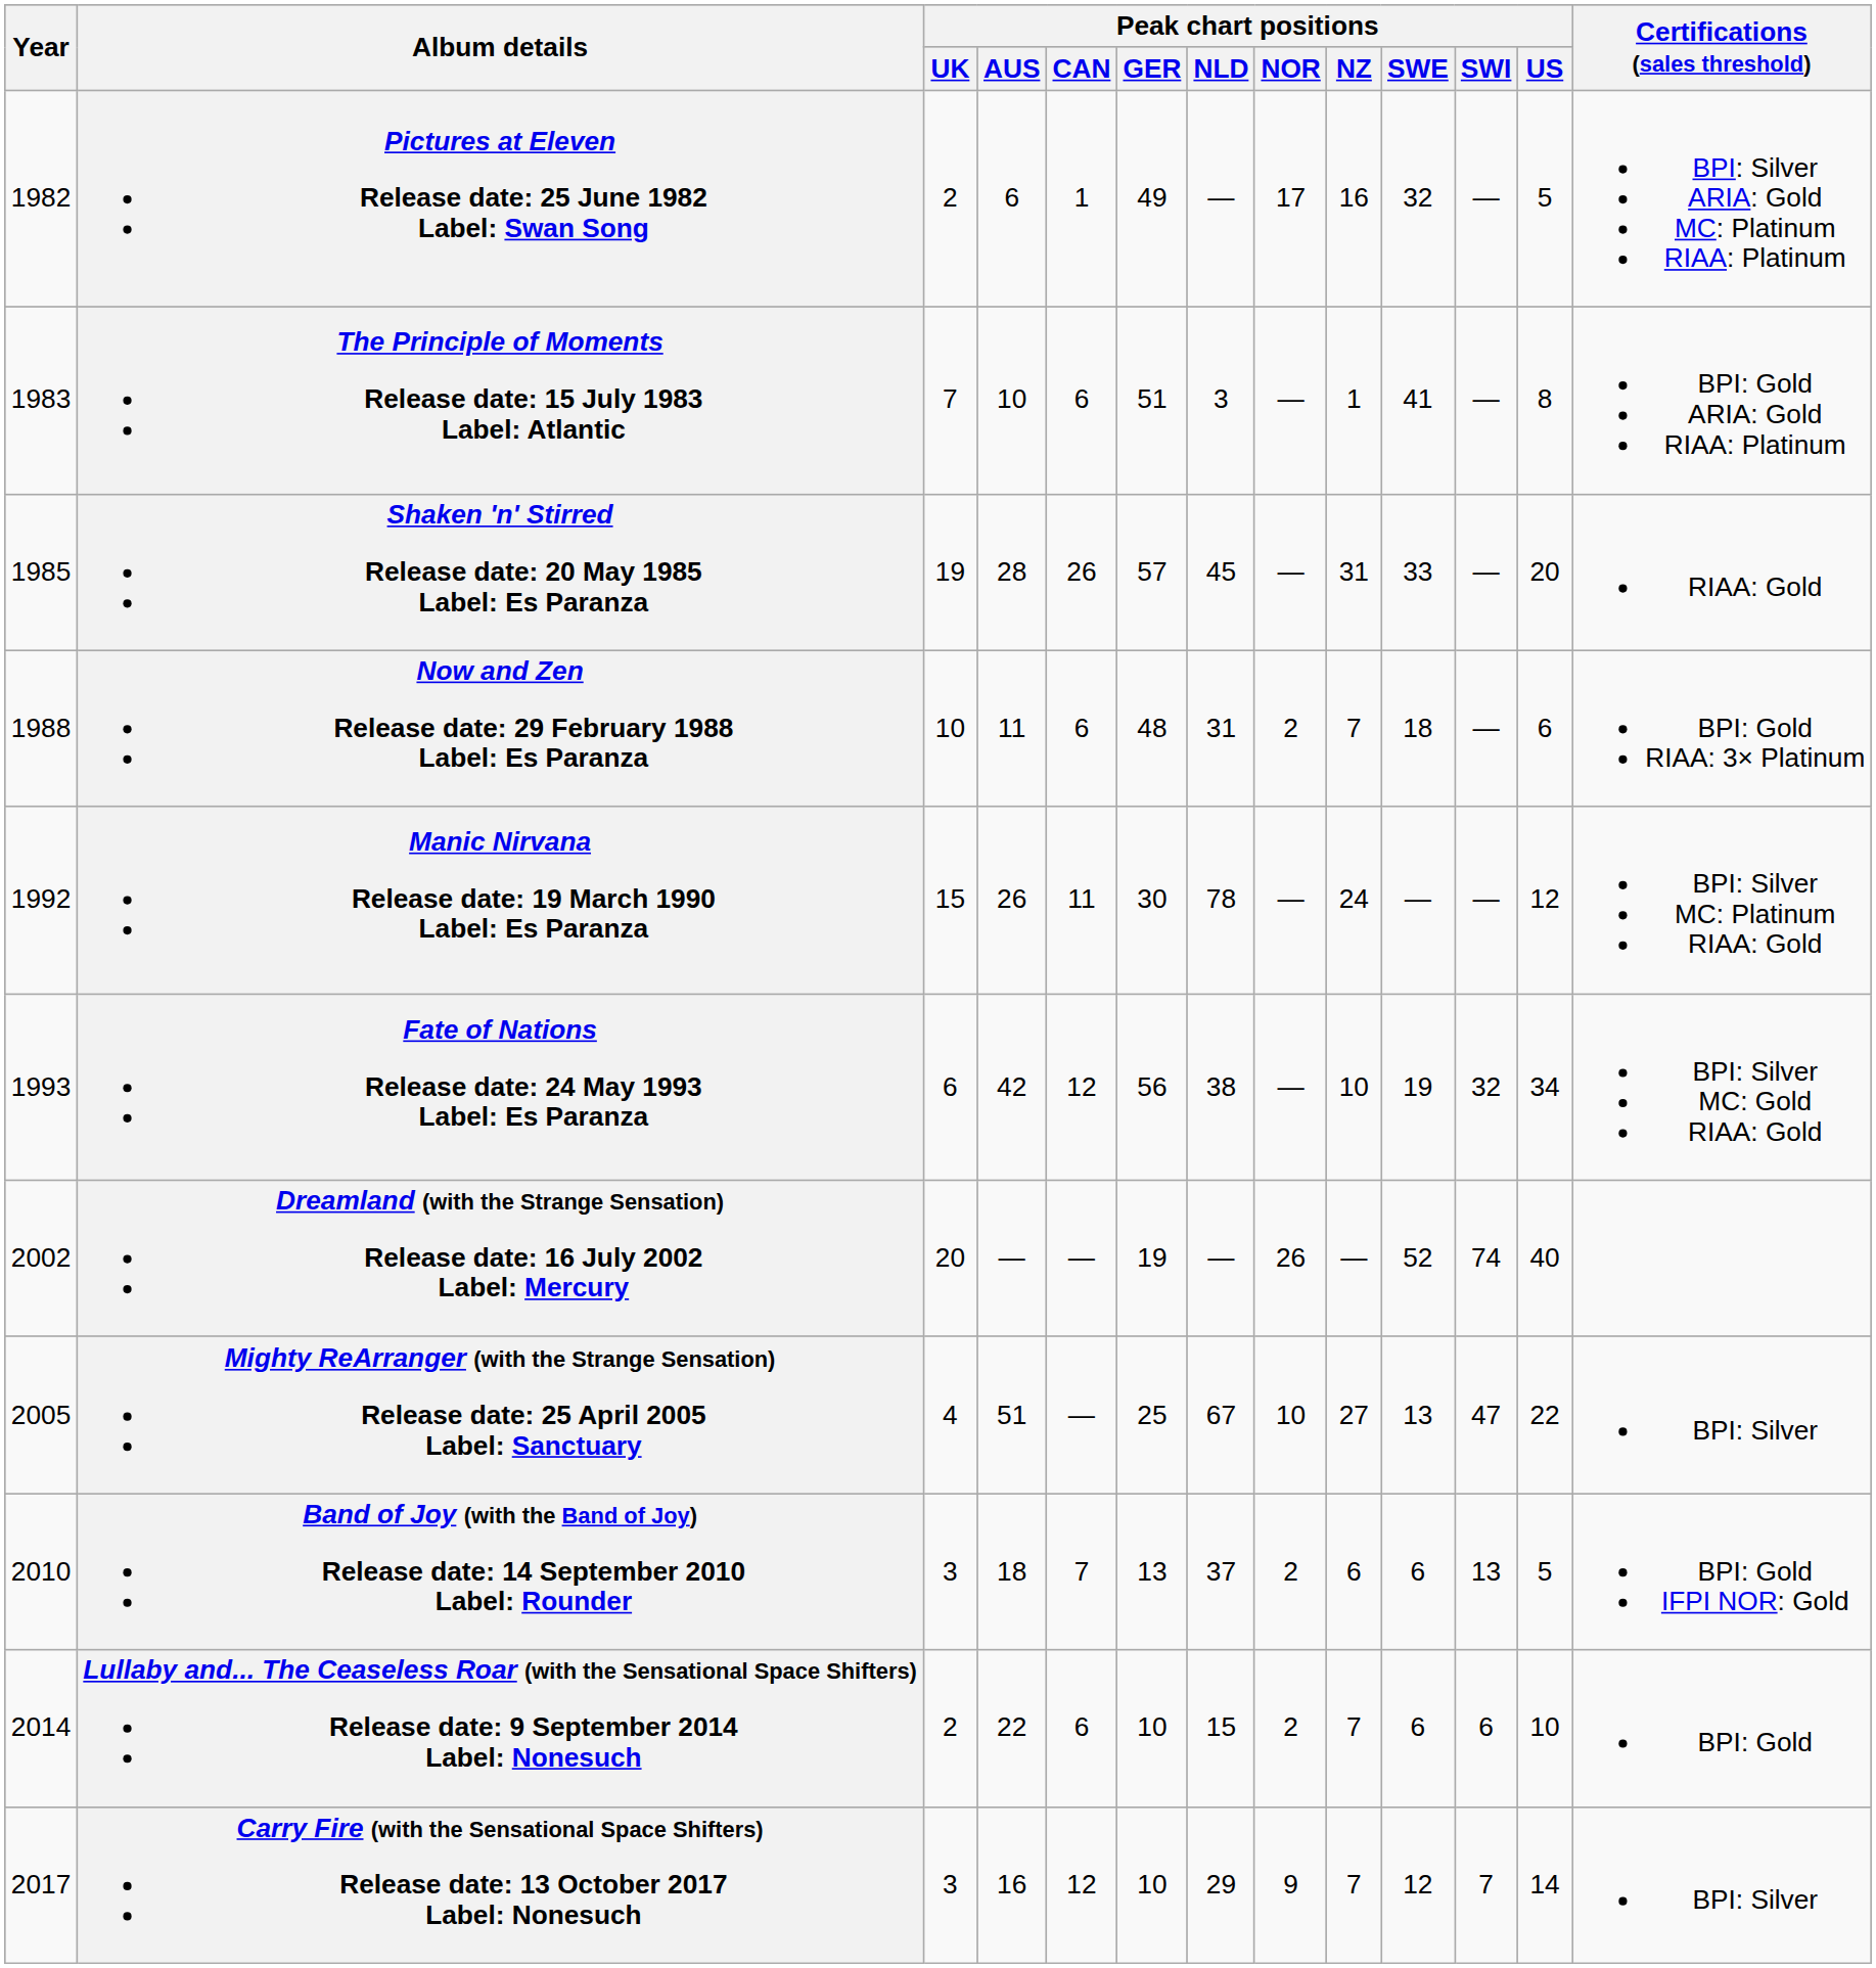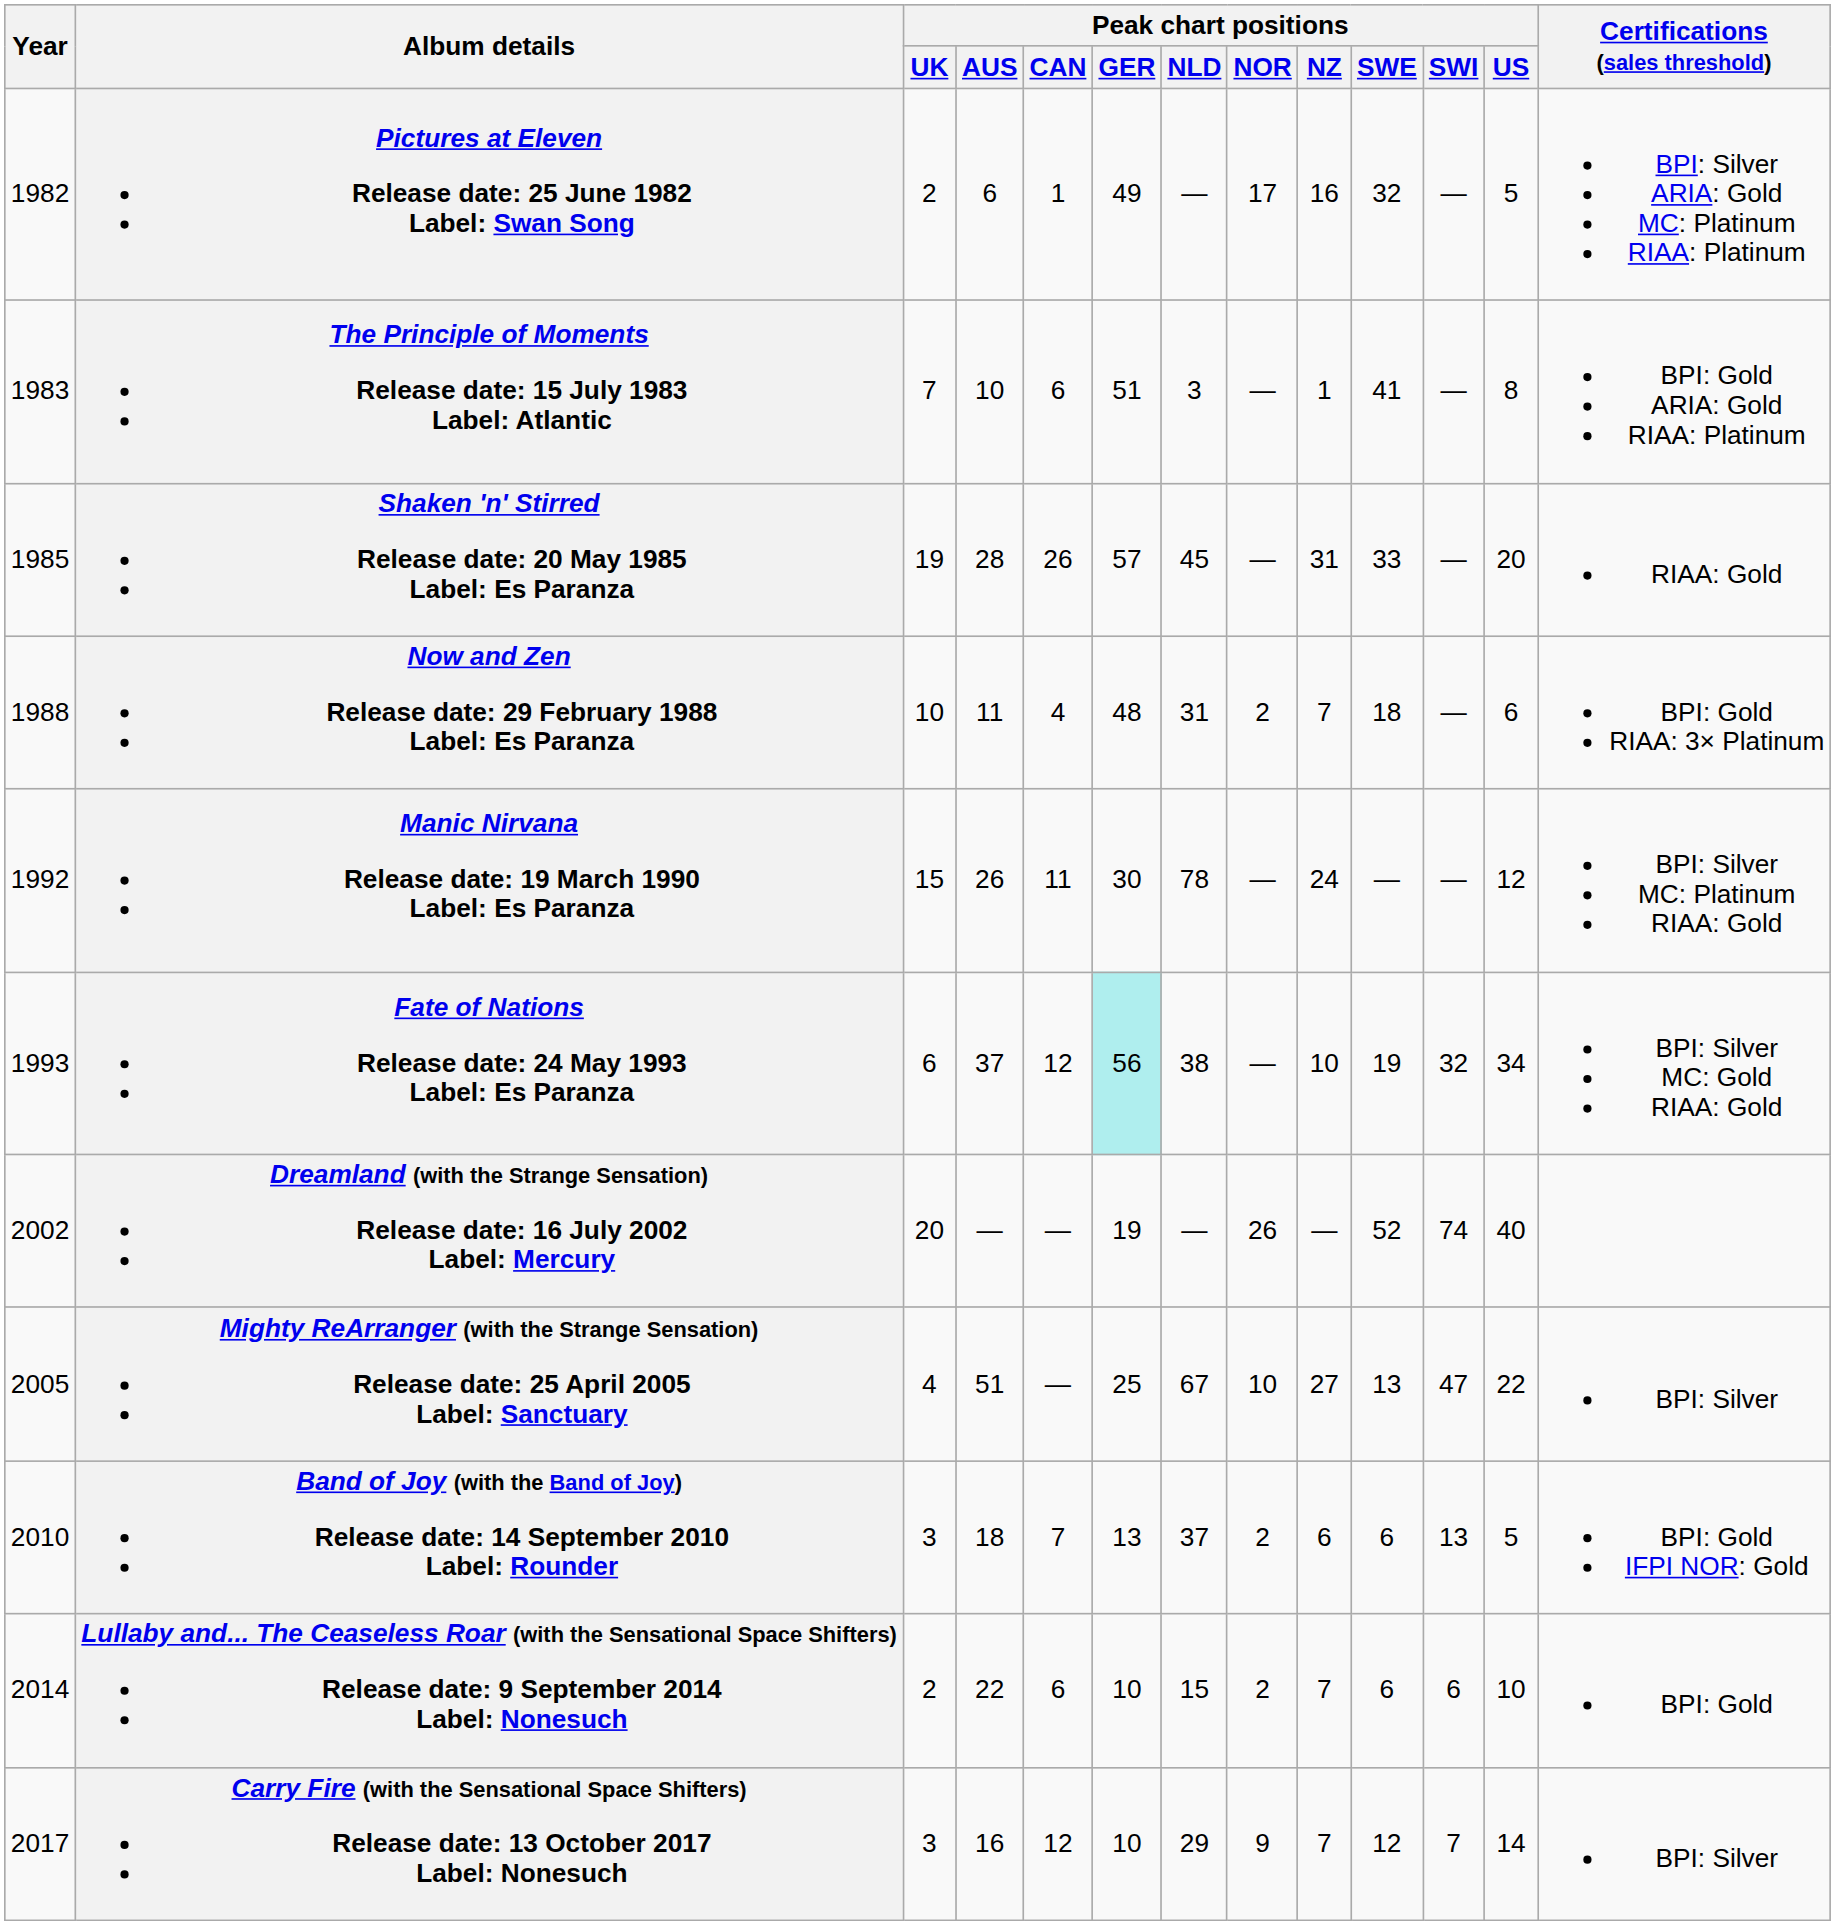 <table class="wikitable plainrowheaders" style="text-align:center;">
 <tr>
 <th scope="col" rowspan="2">Year</th>
 <th scope="col" rowspan="2">Album details</th>
 <th scope="col" colspan="10">Peak chart positions</th>
 <th scope="col" rowspan="2"><a href='#'>Certifications</a><br><small>(<a href='#'>sales threshold</a>)</small></th>
 </tr>
 <tr>
 <th style="width:25px;"><a href='#'>UK</a><br></th>
 <th style="width:25px;"><a href='#'>AUS</a><br></th>
 <th style="width:25px;"><a href='#'>CAN</a><br></th>
 <th style="width:25px;"><a href='#'>GER</a><br></th>
 <th style="width:25px;"><a href='#'>NLD</a><br></th>
 <th style="width:25px;"><a href='#'>NOR</a><br></th>
 <th style="width:25px;"><a href='#'>NZ</a><br></th>
 <th style="width:25px;"><a href='#'>SWE</a><br></th>
 <th style="width:25px;"><a href='#'>SWI</a><br></th>
 <th style="width:25px;"><a href='#'>US</a><br></th>
 </tr>
 <tr>
 <td>1982</td>
 <th scope="row"><em><a href='#'>Pictures at Eleven</a></em><br><ul><li>Release date: 25 June 1982</li><li>Label: <a href='#'>Swan Song</a></li></ul></th>
 <td>2</td>
 <td>6</td>
 <td>1</td>
 <td>49</td>
 <td>—</td>
 <td>17</td>
 <td>16</td>
 <td>32</td>
 <td>—</td>
 <td>5</td>
 <td><br><ul><li><a href='#'>BPI</a>: Silver</li><li><a href='#'>ARIA</a>: Gold</li><li><a href='#'>MC</a>: Platinum</li><li><a href='#'>RIAA</a>: Platinum</li></ul></td>
 </tr>
 <tr>
 <td>1983</td>
 <th scope="row"><em><a href='#'>The Principle of Moments</a></em><br><ul><li>Release date: 15 July 1983</li><li>Label: Atlantic</li></ul></th>
 <td>7</td>
 <td>10</td>
 <td>6</td>
 <td>51</td>
 <td>3</td>
 <td>—</td>
 <td>1</td>
 <td>41</td>
 <td>—</td>
 <td>8</td>
 <td><br><ul><li>BPI: Gold</li><li>ARIA: Gold</li><li>RIAA: Platinum</li></ul></td>
 </tr>
 <tr>
 <td>1985</td>
 <th scope="row"><em><a href='#'>Shaken 'n' Stirred</a></em><br><ul><li>Release date: 20 May 1985</li><li>Label: Es Paranza</li></ul></th>
 <td>19</td>
 <td>28</td>
 <td>26</td>
 <td>57</td>
 <td>45</td>
 <td>—</td>
 <td>31</td>
 <td>33</td>
 <td>—</td>
 <td>20</td>
 <td><br><ul><li>RIAA: Gold</li></ul></td>
 </tr>
 <tr>
 <td>1988</td>
 <th scope="row"><em><a href='#'>Now and Zen</a></em><br><ul><li>Release date: 29 February 1988</li><li>Label: Es Paranza</li></ul></th>
 <td>10</td>
 <td>11</td>
-<td>6</td>
+<td>4</td>
 <td>48</td>
 <td>31</td>
 <td>2</td>
 <td>7</td>
 <td>18</td>
 <td>—</td>
 <td>6</td>
 <td><br><ul><li>BPI: Gold</li><li>RIAA: 3× Platinum</li></ul></td>
 </tr>
 <tr>
 <td>1992</td>
 <th scope="row"><em><a href='#'>Manic Nirvana</a></em><br><ul><li>Release date: 19 March 1990</li><li>Label: Es Paranza</li></ul></th>
 <td>15</td>
 <td>26</td>
 <td>11</td>
 <td>30</td>
 <td>78</td>
 <td>—</td>
 <td>24</td>
 <td>—</td>
 <td>—</td>
 <td>12</td>
 <td><br><ul><li>BPI: Silver</li><li>MC: Platinum</li><li>RIAA: Gold</li></ul></td>
 </tr>
 <tr>
 <td>1993</td>
 <th scope="row"><em><a href='#'>Fate of Nations</a></em><br><ul><li>Release date: 24 May 1993</li><li>Label: Es Paranza</li></ul></th>
 <td>6</td>
-<td>42</td>
+<td>37</td>
 <td>12</td>
-<td>56</td>
+<td style="background: paleturquoise;">56</td>
 <td>38</td>
 <td>—</td>
 <td>10</td>
 <td>19</td>
 <td>32</td>
 <td>34</td>
 <td><br><ul><li>BPI: Silver</li><li>MC: Gold</li><li>RIAA: Gold</li></ul></td>
 </tr>
 <tr>
 <td>2002</td>
 <th scope="row"><em><a href='#'>Dreamland</a></em> <strong><small>(with the Strange Sensation)</small></strong><br><ul><li>Release date: 16 July 2002</li><li>Label: <a href='#'>Mercury</a></li></ul></th>
 <td>20</td>
 <td>—</td>
 <td>—</td>
 <td>19</td>
 <td>—</td>
 <td>26</td>
 <td>—</td>
 <td>52</td>
 <td>74</td>
 <td>40</td>
 <td></td>
 </tr>
 <tr>
 <td>2005</td>
 <th scope="row"><em><a href='#'>Mighty ReArranger</a></em> <strong><small>(with the Strange Sensation)</small></strong><br><ul><li>Release date: 25 April 2005</li><li>Label: <a href='#'>Sanctuary</a></li></ul></th>
 <td>4</td>
 <td>51</td>
 <td>—</td>
 <td>25</td>
 <td>67</td>
 <td>10</td>
 <td>27</td>
 <td>13</td>
 <td>47</td>
 <td>22</td>
 <td><br><ul><li>BPI: Silver</li></ul></td>
 </tr>
 <tr>
 <td>2010</td>
 <th scope="row"><em><a href='#'>Band of Joy</a></em> <strong><small>(with the <a href='#'>Band of Joy</a>)</small></strong><br><ul><li>Release date: 14 September 2010</li><li>Label: <a href='#'>Rounder</a></li></ul></th>
 <td>3</td>
 <td>18</td>
 <td>7</td>
 <td>13</td>
 <td>37</td>
 <td>2</td>
 <td>6</td>
 <td>6</td>
 <td>13</td>
 <td>5</td>
 <td><br><ul><li>BPI: Gold</li><li><a href='#'>IFPI NOR</a>: Gold</li></ul></td>
 </tr>
 <tr>
 <td>2014</td>
 <th scope="row"><em><a href='#'>Lullaby and... The Ceaseless Roar</a></em> <strong><small>(with the Sensational Space Shifters)</small></strong><br><ul><li>Release date: 9 September 2014</li><li>Label: <a href='#'>Nonesuch</a></li></ul></th>
 <td>2</td>
 <td>22</td>
 <td>6</td>
 <td>10</td>
 <td>15</td>
 <td>2</td>
 <td>7</td>
 <td>6</td>
 <td>6</td>
 <td>10</td>
 <td><br><ul><li>BPI: Gold</li></ul></td>
 </tr>
 <tr>
 <td>2017</td>
 <th scope="row"><em><a href='#'>Carry Fire</a></em> <strong><small>(with the Sensational Space Shifters)</small></strong><br><ul><li>Release date: 13 October 2017</li><li>Label: Nonesuch</li></ul></th>
 <td>3</td>
 <td>16</td>
 <td>12</td>
 <td>10</td>
 <td>29</td>
 <td>9</td>
 <td>7</td>
 <td>12</td>
 <td>7</td>
 <td>14</td>
 <td><br><ul><li>BPI: Silver</li></ul></td>
 </tr>
 </table>
